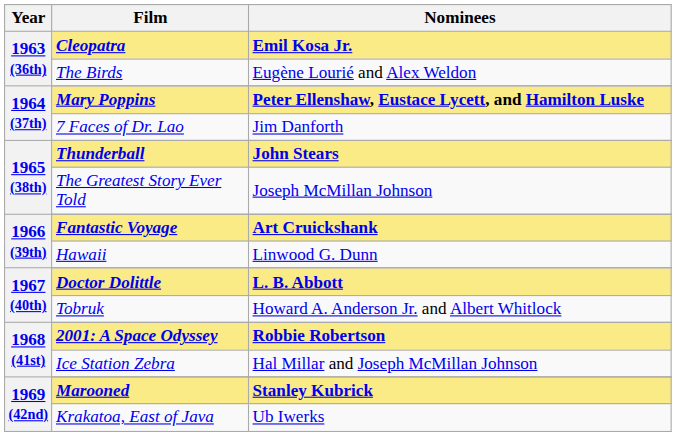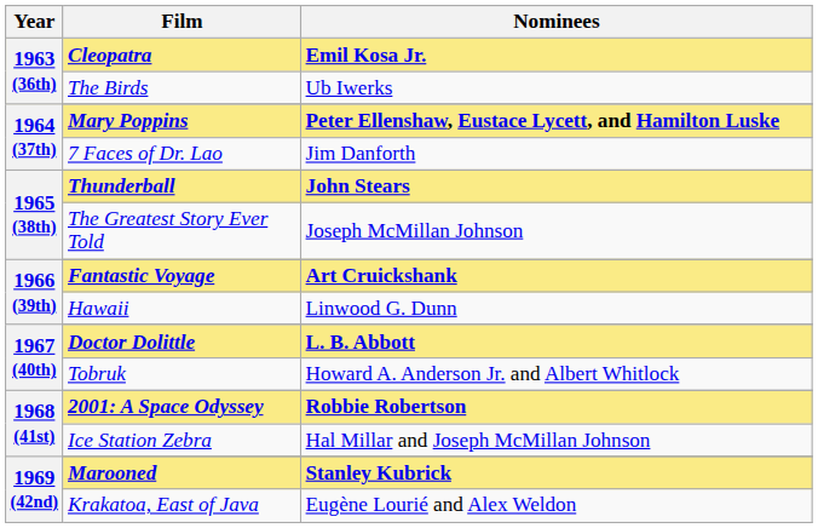 <table class="wikitable" style="width:100%">
 <tr bgcolor="#bebebe">
 <th width="5%">Year</th>
 <th width="30%">Film</th>
 <th width="65%">Nominees</th>
 </tr>
 <tr style="background:#FAEB86">
 <th rowspan="2"><a href='#'>1963</a><br><small><a href='#'>(36th)</a></small></th>
 <td><strong><em><a href='#'>Cleopatra</a></em></strong></td>
 <td><strong><a href='#'>Emil Kosa Jr.</a></strong></td>
 </tr>
 <tr>
 <td><em><a href='#'>The Birds</a></em></td>
-<td><a href='#'>Eugène Lourié</a> and <a href='#'>Alex Weldon</a></td>
+<td><a href='#'>Ub Iwerks</a></td>
 </tr>
 <tr>
 <th rowspan="3" style="text-align:center"><a href='#'>1964</a><br><small><a href='#'>(37th)</a></small></th>
 </tr>
 <tr style="background:#FAEB86">
 <td><strong><em><a href='#'>Mary Poppins</a></em></strong></td>
 <td><strong><a href='#'>Peter Ellenshaw</a>, <a href='#'>Eustace Lycett</a>, and <a href='#'>Hamilton Luske</a></strong></td>
 </tr>
 <tr>
 <td><em><a href='#'>7 Faces of Dr. Lao</a></em></td>
 <td><a href='#'>Jim Danforth</a></td>
 </tr>
 <tr>
 <th rowspan="3" style="text-align:center"><a href='#'>1965</a><br><small><a href='#'>(38th)</a></small></th>
 </tr>
 <tr style="background:#FAEB86">
 <td><strong><em><a href='#'>Thunderball</a></em></strong></td>
 <td><strong><a href='#'>John Stears</a></strong></td>
 </tr>
 <tr>
 <td><em><a href='#'>The Greatest Story Ever Told</a></em></td>
 <td><a href='#'>Joseph McMillan Johnson</a></td>
 </tr>
 <tr>
 <th rowspan="3" style="text-align:center"><a href='#'>1966</a><br><small><a href='#'>(39th)</a></small></th>
 </tr>
 <tr style="background:#FAEB86">
 <td><strong><em><a href='#'>Fantastic Voyage</a></em></strong></td>
 <td><strong><a href='#'>Art Cruickshank</a></strong></td>
 </tr>
 <tr>
 <td><em><a href='#'>Hawaii</a></em></td>
 <td><a href='#'>Linwood G. Dunn</a></td>
 </tr>
 <tr>
 <th rowspan="3" style="text-align:center"><a href='#'>1967</a><br><small><a href='#'>(40th)</a></small></th>
 </tr>
 <tr style="background:#FAEB86">
 <td><strong><em><a href='#'>Doctor Dolittle</a></em></strong></td>
 <td><strong><a href='#'>L. B. Abbott</a></strong></td>
 </tr>
 <tr>
 <td><em><a href='#'>Tobruk</a></em></td>
 <td><a href='#'>Howard A. Anderson Jr.</a> and <a href='#'>Albert Whitlock</a></td>
 </tr>
 <tr>
 <th rowspan="3" style="text-align:center"><a href='#'>1968</a><br><small><a href='#'>(41st)</a></small></th>
 </tr>
 <tr style="background:#FAEB86">
 <td><strong><em><a href='#'>2001: A Space Odyssey</a></em></strong></td>
 <td><strong><a href='#'>Robbie Robertson</a></strong></td>
 </tr>
 <tr>
 <td><em><a href='#'>Ice Station Zebra</a></em></td>
 <td><a href='#'>Hal Millar</a> and <a href='#'>Joseph McMillan Johnson</a></td>
 </tr>
 <tr>
 <th rowspan="3" style="text-align:center"><a href='#'>1969</a><br><small><a href='#'>(42nd)</a></small></th>
 </tr>
 <tr style="background:#FAEB86">
 <td><strong><em><a href='#'>Marooned</a></em></strong></td>
 <td><strong><a href='#'>Stanley Kubrick</a></strong></td>
 </tr>
 <tr>
 <td><em><a href='#'>Krakatoa, East of Java</a></em></td>
-<td><a href='#'>Ub Iwerks</a></td>
+<td><a href='#'>Eugène Lourié</a> and <a href='#'>Alex Weldon</a></td>
 </tr>
 </table>
